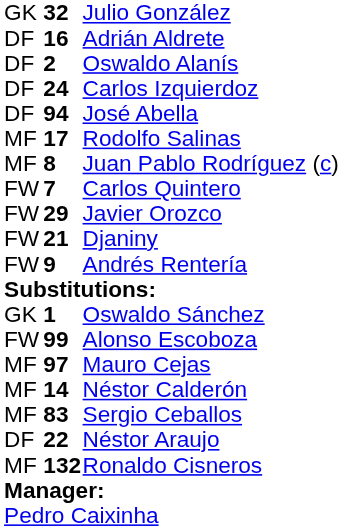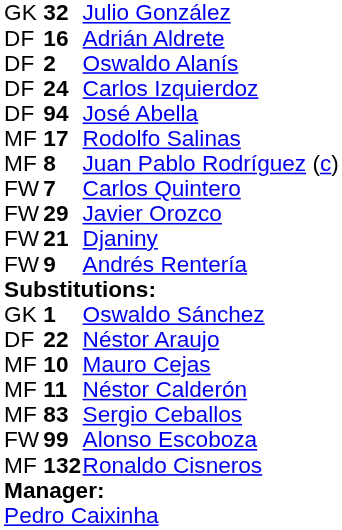 <table style="font-size:90%" cellspacing=0 cellpadding=0 align=center>
 <tr>
 <th width=25></th>
 <th width=25></th>
 </tr>
 <tr>
 <td>GK</td>
 <td><strong>32</strong></td>
 <td> <a href='#'>Julio González</a></td>
 </tr>
 <tr>
 <td>DF</td>
 <td><strong>16</strong></td>
 <td> <a href='#'>Adrián Aldrete</a></td>
 </tr>
 <tr>
 <td>DF</td>
 <td><strong>2</strong></td>
 <td> <a href='#'>Oswaldo Alanís</a></td>
 </tr>
 <tr>
 <td>DF</td>
 <td><strong>24</strong></td>
 <td> <a href='#'>Carlos Izquierdoz</a></td>
 </tr>
 <tr>
 <td>DF</td>
 <td><strong>94</strong></td>
 <td> <a href='#'>José Abella</a></td>
 </tr>
 <tr>
 <td>MF</td>
 <td><strong>17</strong></td>
 <td> <a href='#'>Rodolfo Salinas</a></td>
 <td></td>
 </tr>
 <tr>
 <td>MF</td>
 <td><strong>8</strong></td>
 <td> <a href='#'>Juan Pablo Rodríguez</a> (<a href='#'>c</a>)</td>
 </tr>
 <tr>
 <td>FW</td>
 <td><strong>7</strong></td>
 <td> <a href='#'>Carlos Quintero</a></td>
 <td></td>
 <td></td>
 </tr>
 <tr>
 <td>FW</td>
 <td><strong>29</strong></td>
 <td> <a href='#'>Javier Orozco</a></td>
 <td></td>
 <td></td>
 </tr>
 <tr>
 <td>FW</td>
 <td><strong>21</strong></td>
 <td> <a href='#'>Djaniny</a></td>
 </tr>
 <tr>
 <td>FW</td>
 <td><strong>9</strong></td>
 <td> <a href='#'>Andrés Rentería</a></td>
 <td></td>
 <td></td>
 </tr>
 <tr>
 </tr>
 <tr>
 <td colspan=3><strong>Substitutions:</strong></td>
 </tr>
 <tr>
 <td>GK</td>
 <td><strong>1</strong></td>
 <td> <a href='#'>Oswaldo Sánchez</a></td>
 </tr>
 <tr>
-<td>FW</td>
-<td><strong>99</strong></td>
-<td> <a href='#'>Alonso Escoboza</a></td>
+<td>DF</td>
+<td><strong>22</strong></td>
+<td> <a href='#'>Néstor Araujo</a></td>
 <td></td>
 <td></td>
 </tr>
 <tr>
 <td>MF</td>
-<td><strong>97</strong></td>
+<td><strong>10</strong></td>
 <td> <a href='#'>Mauro Cejas</a></td>
 </tr>
 <tr>
 <td>MF</td>
-<td><strong>14</strong></td>
+<td><strong>11</strong></td>
 <td> <a href='#'>Néstor Calderón</a></td>
 <td></td>
 <td></td>
 </tr>
 <tr>
 <td>MF</td>
 <td><strong>83</strong></td>
 <td> <a href='#'>Sergio Ceballos</a></td>
 </tr>
 <tr>
-<td>DF</td>
-<td><strong>22</strong></td>
-<td> <a href='#'>Néstor Araujo</a></td>
+<td>FW</td>
+<td><strong>99</strong></td>
+<td> <a href='#'>Alonso Escoboza</a></td>
 <td></td>
 <td></td>
 </tr>
 <tr>
 <td>MF</td>
 <td><strong>132</strong></td>
 <td> <a href='#'>Ronaldo Cisneros</a></td>
 </tr>
 <tr>
 <td colspan=3><strong>Manager:</strong></td>
 </tr>
 <tr>
 <td colspan=4> <a href='#'>Pedro Caixinha</a></td>
 </tr>
 </table>
